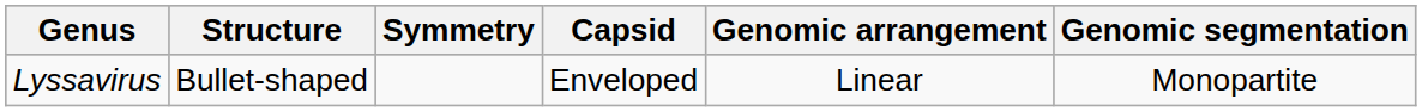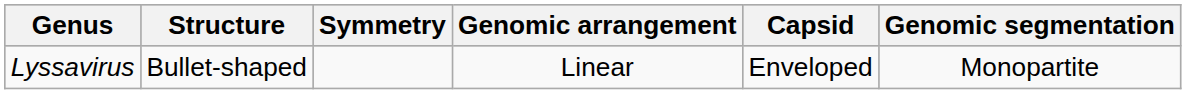 <table class="wikitable sortable" style="text-align:center">
 <tr>
 <th>Genus</th>
 <th>Structure</th>
 <th>Symmetry</th>
+<th>Genomic arrangement</th>
 <th>Capsid</th>
-<th>Genomic arrangement</th>
 <th>Genomic segmentation</th>
 </tr>
 <tr>
 <td><em>Lyssavirus</em></td>
 <td>Bullet-shaped</td>
 <td></td>
+<td>Linear</td>
 <td>Enveloped</td>
-<td>Linear</td>
 <td>Monopartite</td>
 </tr>
 </table>
